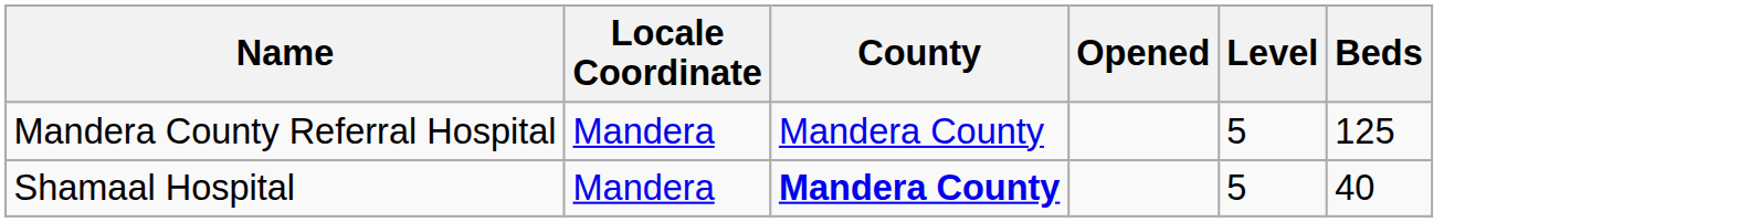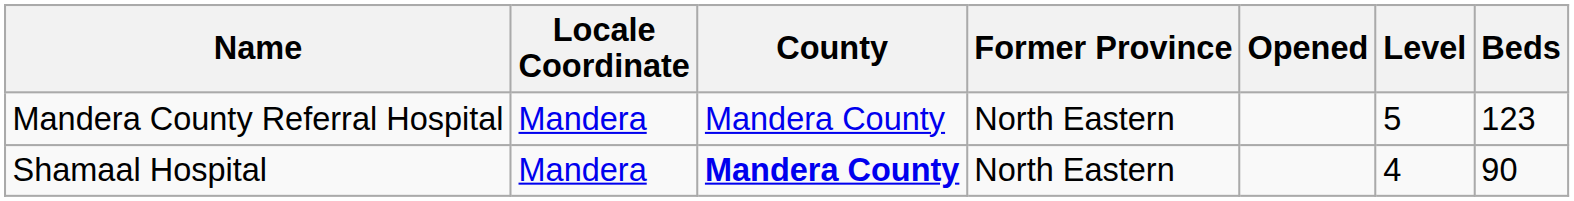 <table class="wikitable sortable">
 <tr>
 <th>Name</th>
 <th>Locale<br>Coordinate</th>
 <th>County</th>
+<th>Former Province</th>
 <th>Opened</th>
 <th>Level</th>
 <th>Beds</th>
 </tr>
 <tr>
 <td>Mandera County Referral Hospital</td>
 <td><a href='#'>Mandera</a><br></td>
 <td><a href='#'>Mandera County</a></td>
+<td>North Eastern</td>
 <td></td>
 <td>5</td>
-<td>125</td>
+<td>123</td>
 </tr>
 <tr>
 <td>Shamaal Hospital</td>
 <td><a href='#'>Mandera</a><br></td>
 <td><strong><a href='#'>Mandera County</a></strong></td>
+<td>North Eastern</td>
 <td></td>
-<td>5</td>
-<td>40</td>
+<td>4</td>
+<td>90</td>
 </tr>
 </table>
